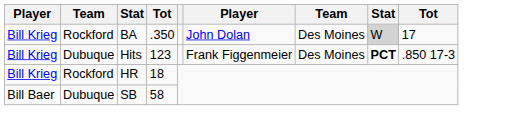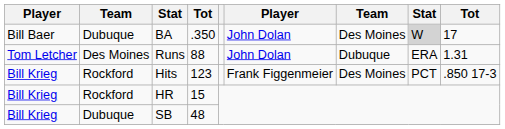 <table class="wikitable">
 <tr>
 <th>Player</th>
 <th>Team</th>
 <th>Stat</th>
 <th>Tot</th>
 <th></th>
 <th>Player</th>
 <th>Team</th>
 <th>Stat</th>
 <th>Tot</th>
 </tr>
 <tr>
-<td><a href='#'>Bill Krieg</a></td>
-<td>Rockford</td>
+<td>Bill Baer</td>
+<td>Dubuque</td>
 <td>BA</td>
 <td>.350</td>
 <td></td>
 <td><a href='#'>John Dolan</a></td>
 <td>Des Moines</td>
 <td style="background: lightgrey;">W</td>
 <td>17</td>
 </tr>
 <tr>
+<td><a href='#'>Tom Letcher</a></td>
+<td>Des Moines</td>
+<td>Runs</td>
+<td>88</td>
+<td></td>
+<td><a href='#'>John Dolan</a></td>
+<td>Dubuque</td>
+<td>ERA</td>
+<td>1.31</td>
+</tr>
+<tr>
 <td><a href='#'>Bill Krieg</a></td>
-<td>Dubuque</td>
+<td>Rockford</td>
 <td>Hits</td>
 <td>123</td>
 <td></td>
 <td>Frank Figgenmeier</td>
 <td>Des Moines</td>
-<td><strong>PCT</strong></td>
+<td>PCT</td>
 <td>.850 17-3</td>
 </tr>
 <tr>
 <td><a href='#'>Bill Krieg</a></td>
 <td>Rockford</td>
 <td>HR</td>
-<td>18</td>
+<td>15</td>
 </tr>
 <tr>
-<td>Bill Baer</td>
+<td><a href='#'>Bill Krieg</a></td>
 <td>Dubuque</td>
 <td>SB</td>
-<td>58</td>
+<td>48</td>
 </tr>
 </table>
